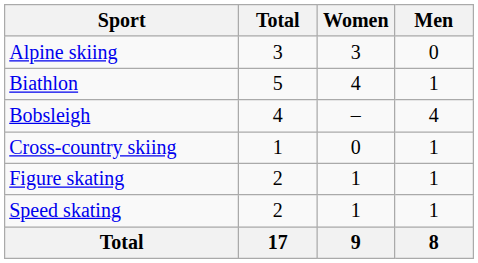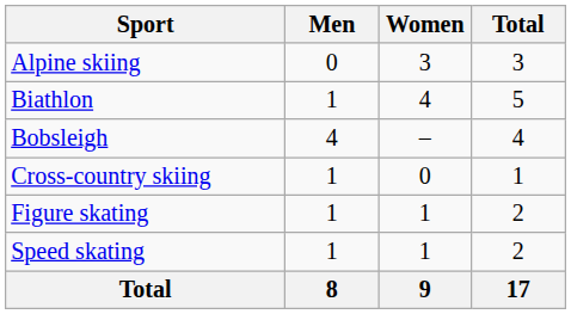 <table class="wikitable sortable" style="text-align:center;">
 <tr>
 <th width=180>Sport</th>
+<th width=55>Men</th>
+<th width=55>Women</th>
 <th width=55>Total</th>
-<th width=55>Women</th>
-<th width=55>Men</th>
 </tr>
 <tr>
 <td align=left><a href='#'>Alpine skiing</a></td>
+<td>0</td>
 <td>3</td>
 <td>3</td>
-<td>0</td>
 </tr>
 <tr>
 <td align=left><a href='#'>Biathlon</a></td>
+<td>1</td>
+<td>4</td>
 <td>5</td>
-<td>4</td>
-<td>1</td>
 </tr>
 <tr>
 <td align=left><a href='#'>Bobsleigh</a></td>
 <td>4</td>
 <td>–</td>
 <td>4</td>
 </tr>
 <tr>
 <td align=left><a href='#'>Cross-country skiing</a></td>
 <td>1</td>
 <td>0</td>
 <td>1</td>
 </tr>
 <tr>
 <td align=left><a href='#'>Figure skating</a></td>
-<td>2</td>
 <td>1</td>
 <td>1</td>
+<td>2</td>
 </tr>
 <tr>
 <td align=left><a href='#'>Speed skating</a></td>
-<td>2</td>
 <td>1</td>
 <td>1</td>
+<td>2</td>
 </tr>
 <tr>
 <th>Total</th>
+<th>8</th>
+<th>9</th>
 <th>17</th>
-<th>9</th>
-<th>8</th>
 </tr>
 </table>
